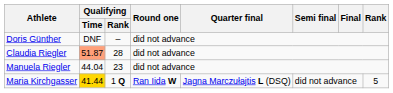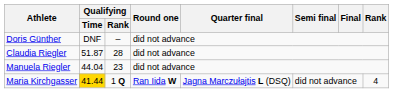 <table class="wikitable" style="font-size:90%">
 <tr>
 <th rowspan="2">Athlete</th>
 <th colspan="2">Qualifying</th>
 <th rowspan="2">Round one</th>
 <th rowspan="2">Quarter final</th>
 <th rowspan="2">Semi final</th>
 <th rowspan="2">Final</th>
 <th rowspan="2">Rank</th>
 </tr>
 <tr>
 <th>Time</th>
 <th>Rank</th>
 </tr>
 <tr>
 <td><a href='#'>Doris Günther</a></td>
 <td align="center">DNF</td>
 <td align="center">–</td>
 <td colspan="5">did not advance</td>
 </tr>
 <tr>
 <td><a href='#'>Claudia Riegler</a></td>
-<td align="center" style="background: lightsalmon;">51.87</td>
+<td align="center">51.87</td>
 <td align="center">28</td>
 <td colspan="5">did not advance</td>
 </tr>
 <tr>
 <td><a href='#'>Manuela Riegler</a></td>
 <td align="center">44.04</td>
 <td align="center">23</td>
 <td colspan="5">did not advance</td>
 </tr>
 <tr>
 <td><a href='#'>Maria Kirchgasser</a></td>
 <td align="center" style="background: gold;">41.44</td>
 <td align="center">1 <strong>Q</strong></td>
 <td> <a href='#'>Ran Iida</a> <strong>W</strong></td>
 <td> <a href='#'>Jagna Marczułajtis</a> <strong>L</strong> (DSQ)</td>
 <td colspan="2">did not advance</td>
-<td align="center">5</td>
+<td align="center">4</td>
 </tr>
 </table>
